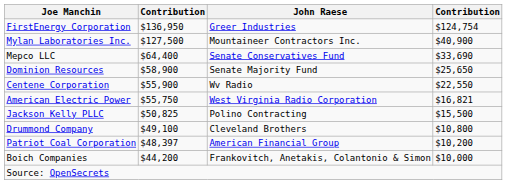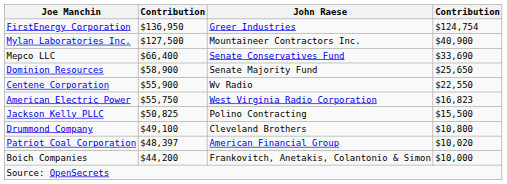 <table class="wikitable sortable">
 <tr>
 <th>Joe Manchin</th>
 <th>Contribution</th>
 <th>John Raese</th>
 <th>Contribution</th>
 </tr>
 <tr>
 <td><a href='#'>FirstEnergy Corporation</a></td>
 <td>$136,950</td>
 <td><a href='#'>Greer Industries</a></td>
 <td>$124,754</td>
 </tr>
 <tr>
 <td><a href='#'>Mylan Laboratories Inc.</a></td>
 <td>$127,500</td>
 <td>Mountaineer Contractors Inc.</td>
 <td>$40,900</td>
 </tr>
 <tr>
 <td>Mepco LLC</td>
-<td>$64,400</td>
+<td>$66,400</td>
 <td><a href='#'>Senate Conservatives Fund</a></td>
 <td>$33,690</td>
 </tr>
 <tr>
 <td><a href='#'>Dominion Resources</a></td>
 <td>$58,900</td>
 <td>Senate Majority Fund</td>
 <td>$25,650</td>
 </tr>
 <tr>
 <td><a href='#'>Centene Corporation</a></td>
 <td>$55,900</td>
 <td>Wv Radio</td>
 <td>$22,550</td>
 </tr>
 <tr>
 <td><a href='#'>American Electric Power</a></td>
 <td>$55,750</td>
 <td><a href='#'>West Virginia Radio Corporation</a></td>
-<td>$16,821</td>
+<td>$16,823</td>
 </tr>
 <tr>
 <td><a href='#'>Jackson Kelly PLLC</a></td>
 <td>$50,825</td>
 <td>Polino Contracting</td>
 <td>$15,500</td>
 </tr>
 <tr>
 <td><a href='#'>Drummond Company</a></td>
 <td>$49,100</td>
 <td>Cleveland Brothers</td>
 <td>$10,800</td>
 </tr>
 <tr>
 <td><a href='#'>Patriot Coal Corporation</a></td>
 <td>$48,397</td>
 <td><a href='#'>American Financial Group</a></td>
-<td>$10,200</td>
+<td>$10,020</td>
 </tr>
 <tr>
 <td>Boich Companies</td>
 <td>$44,200</td>
 <td>Frankovitch, Anetakis, Colantonio & Simon</td>
 <td>$10,000</td>
 </tr>
 <tr>
 <td colspan=5>Source: <a href='#'>OpenSecrets</a></td>
 </tr>
 </table>
